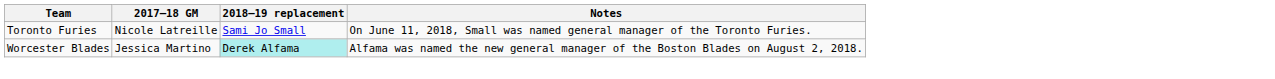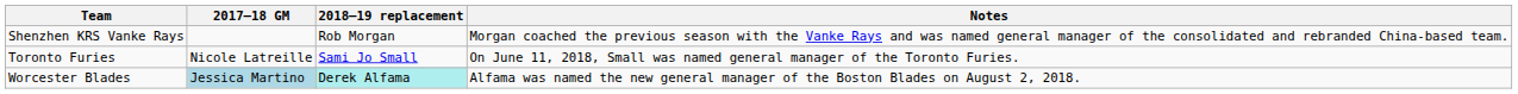 <table class="wikitable">
 <tr>
 <th>Team</th>
 <th>2017–18 GM</th>
 <th>2018–19 replacement</th>
 <th>Notes</th>
+</tr>
+<tr>
+<td>Shenzhen KRS Vanke Rays</td>
+<td></td>
+<td>Rob Morgan</td>
+<td>Morgan coached the previous season with the <a href='#'>Vanke Rays</a> and was named general manager of the consolidated and rebranded China-based team.</td>
 </tr>
 <tr>
 <td>Toronto Furies</td>
 <td>Nicole Latreille</td>
 <td><a href='#'>Sami Jo Small</a></td>
 <td>On June 11, 2018, Small was named general manager of the Toronto Furies.</td>
 </tr>
 <tr>
 <td>Worcester Blades</td>
-<td>Jessica Martino</td>
+<td style="background: lightblue;">Jessica Martino</td>
 <td style="background: paleturquoise;">Derek Alfama</td>
 <td>Alfama was named the new general manager of the Boston Blades on August 2, 2018.</td>
 </tr>
 </table>
